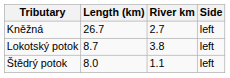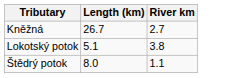 <table class="wikitable">
 <tr>
 <th>Tributary</th>
 <th>Length (km)</th>
 <th>River km</th>
-<th>Side</th>
 </tr>
 <tr>
 <td>Kněžná</td>
 <td>26.7</td>
 <td>2.7</td>
-<td>left</td>
 </tr>
 <tr>
 <td>Lokotský potok</td>
-<td>8.7</td>
+<td>5.1</td>
 <td>3.8</td>
-<td>left</td>
 </tr>
 <tr>
 <td>Štědrý potok</td>
 <td>8.0</td>
 <td>1.1</td>
-<td>left</td>
 </tr>
 </table>
